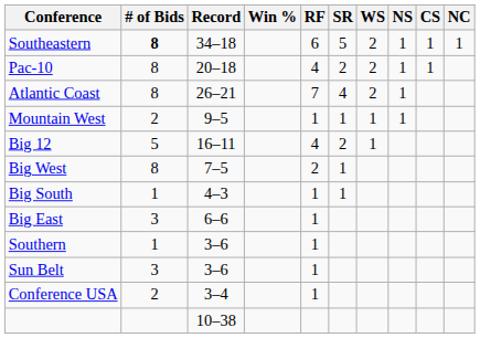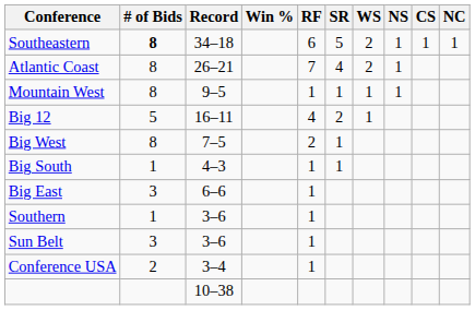 <table class="wikitable sortable">
 <tr>
 <th>Conference</th>
 <th># of Bids</th>
 <th>Record</th>
 <th>Win %</th>
 <th>RF</th>
 <th>SR</th>
 <th>WS</th>
 <th>NS</th>
 <th>CS</th>
 <th>NC</th>
 </tr>
 <tr style="text-align:center;">
 <td align="left"><a href='#'>Southeastern</a></td>
 <td><strong>8</strong></td>
 <td>34–18</td>
 <td></td>
 <td>6</td>
 <td>5</td>
 <td>2</td>
 <td>1</td>
 <td>1</td>
 <td>1</td>
 </tr>
 <tr style="text-align:center;">
-<td align="left"><a href='#'>Pac-10</a></td>
-<td>8</td>
-<td>20–18</td>
-<td></td>
-<td>4</td>
-<td>2</td>
-<td>2</td>
-<td>1</td>
-<td>1</td>
-<td></td>
-</tr>
-<tr style="text-align:center;">
 <td align="left"><a href='#'>Atlantic Coast</a></td>
 <td>8</td>
 <td>26–21</td>
 <td></td>
 <td>7</td>
 <td>4</td>
 <td>2</td>
 <td>1</td>
 <td></td>
 <td></td>
 </tr>
 <tr style="text-align:center;">
 <td align="left"><a href='#'>Mountain West</a></td>
-<td>2</td>
+<td>8</td>
 <td>9–5</td>
 <td></td>
 <td>1</td>
 <td>1</td>
 <td>1</td>
 <td>1</td>
 <td></td>
 <td></td>
 </tr>
 <tr style="text-align:center;">
 <td align="left"><a href='#'>Big 12</a></td>
 <td>5</td>
 <td>16–11</td>
 <td></td>
 <td>4</td>
 <td>2</td>
 <td>1</td>
 <td></td>
 <td></td>
 <td></td>
 </tr>
 <tr style="text-align:center;">
 <td align="left"><a href='#'>Big West</a></td>
 <td>8</td>
 <td>7–5</td>
 <td></td>
 <td>2</td>
 <td>1</td>
 <td></td>
 <td></td>
 <td></td>
 <td></td>
 </tr>
 <tr style="text-align:center;">
 <td align="left"><a href='#'>Big South</a></td>
 <td>1</td>
 <td>4–3</td>
 <td></td>
 <td>1</td>
 <td>1</td>
 <td></td>
 <td></td>
 <td></td>
 <td></td>
 </tr>
 <tr style="text-align:center;">
 <td align="left"><a href='#'>Big East</a></td>
 <td>3</td>
 <td>6–6</td>
 <td></td>
 <td>1</td>
 <td></td>
 <td></td>
 <td></td>
 <td></td>
 <td></td>
 </tr>
 <tr style="text-align:center;">
 <td align="left"><a href='#'>Southern</a></td>
 <td>1</td>
 <td>3–6</td>
 <td></td>
 <td>1</td>
 <td></td>
 <td></td>
 <td></td>
 <td></td>
 <td></td>
 </tr>
 <tr style="text-align:center;">
 <td align="left"><a href='#'>Sun Belt</a></td>
 <td>3</td>
 <td>3–6</td>
 <td></td>
 <td>1</td>
 <td></td>
 <td></td>
 <td></td>
 <td></td>
 <td></td>
 </tr>
 <tr style="text-align:center;">
 <td align="left"><a href='#'>Conference USA</a></td>
 <td>2</td>
 <td>3–4</td>
 <td></td>
 <td>1</td>
 <td></td>
 <td></td>
 <td></td>
 <td></td>
 <td></td>
 </tr>
 <tr style="text-align:center;">
 <td align="left"></td>
 <td></td>
 <td>10–38</td>
 <td></td>
 <td></td>
 <td></td>
 <td></td>
 <td></td>
 <td></td>
 <td></td>
 </tr>
 </table>
